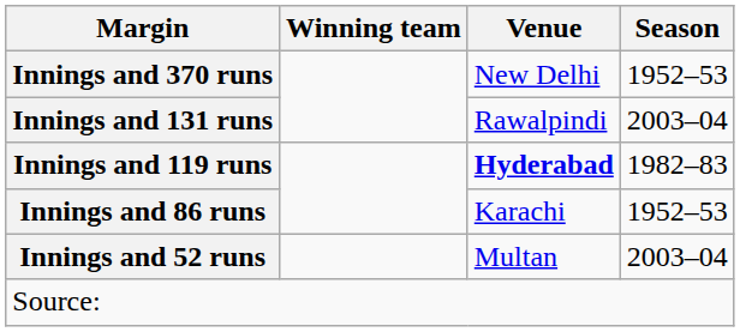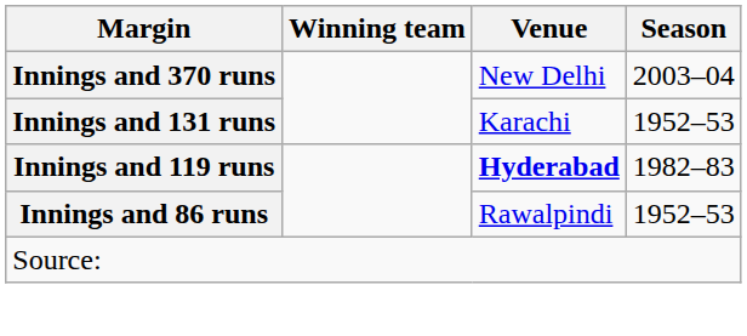 <table class="wikitable">
 <tr>
 <th align="center"><strong>Margin</strong></th>
 <th align="center"><strong>Winning team</strong></th>
 <th align="center"><strong>Venue</strong></th>
 <th align="center"><strong>Season</strong></th>
 </tr>
 <tr>
 <th>Innings and 370 runs</th>
 <td rowspan=2></td>
 <td><a href='#'>New Delhi</a></td>
-<td>1952–53</td>
+<td>2003–04</td>
 </tr>
 <tr>
 <th>Innings and 131 runs</th>
-<td><a href='#'>Rawalpindi</a></td>
-<td>2003–04</td>
+<td><a href='#'>Karachi</a></td>
+<td>1952–53</td>
 </tr>
 <tr>
 <th>Innings and 119 runs</th>
 <td rowspan=2></td>
 <td><strong><a href='#'>Hyderabad</a></strong></td>
 <td>1982–83</td>
 </tr>
 <tr>
 <th>Innings and 86 runs</th>
-<td><a href='#'>Karachi</a></td>
+<td><a href='#'>Rawalpindi</a></td>
 <td>1952–53</td>
-</tr>
-<tr>
-<th>Innings and 52 runs</th>
-<td></td>
-<td><a href='#'>Multan</a></td>
-<td>2003–04</td>
 </tr>
 <tr>
 <td colspan="4">Source:</td>
 </tr>
 </table>
